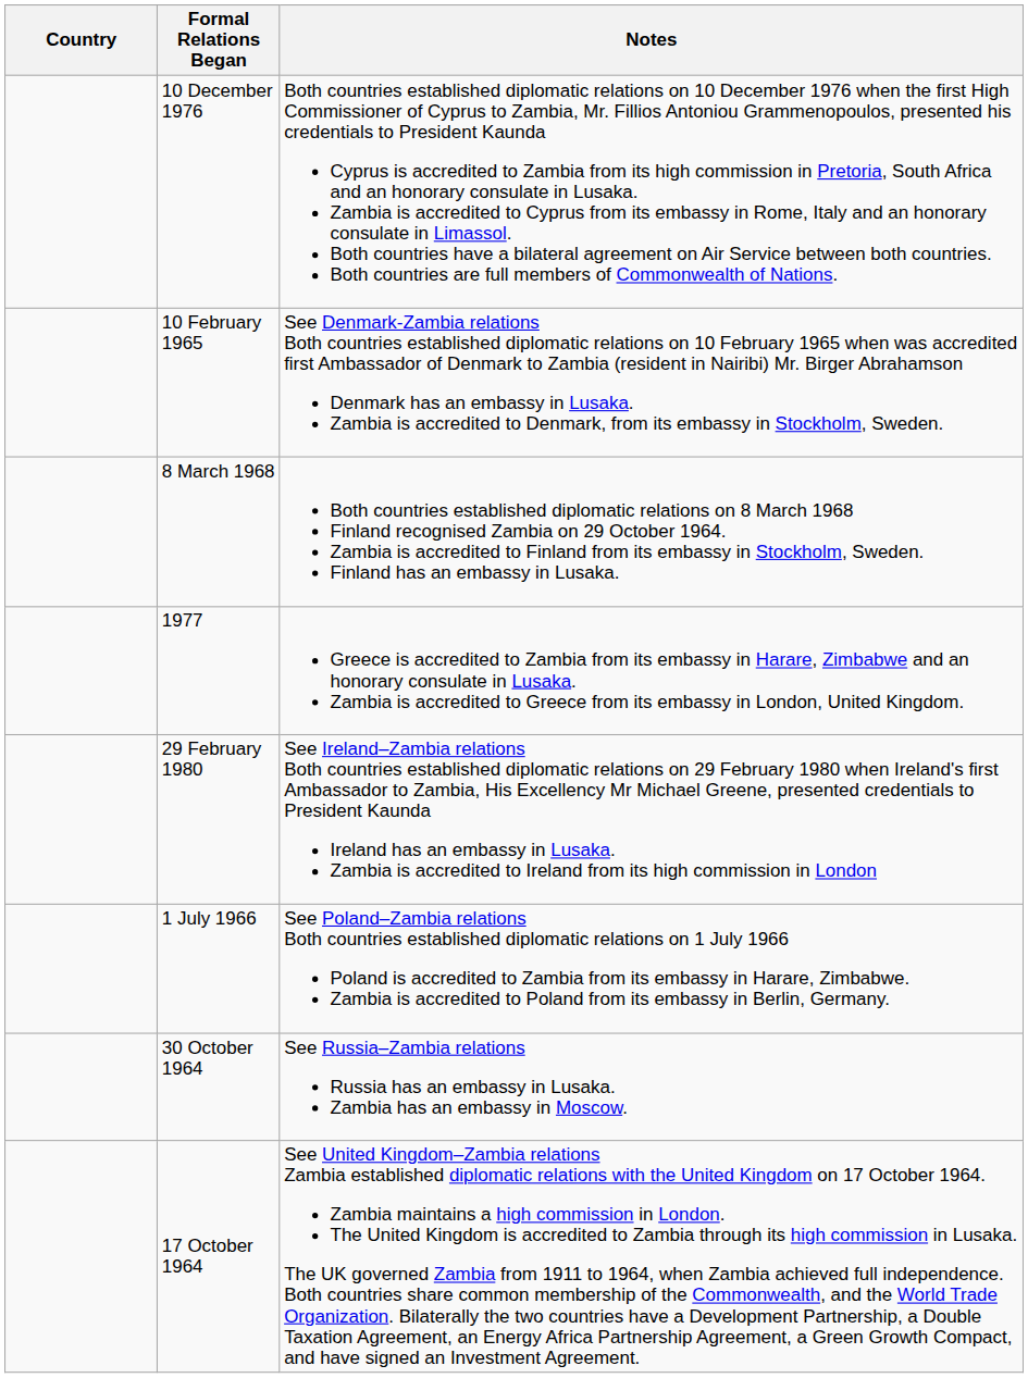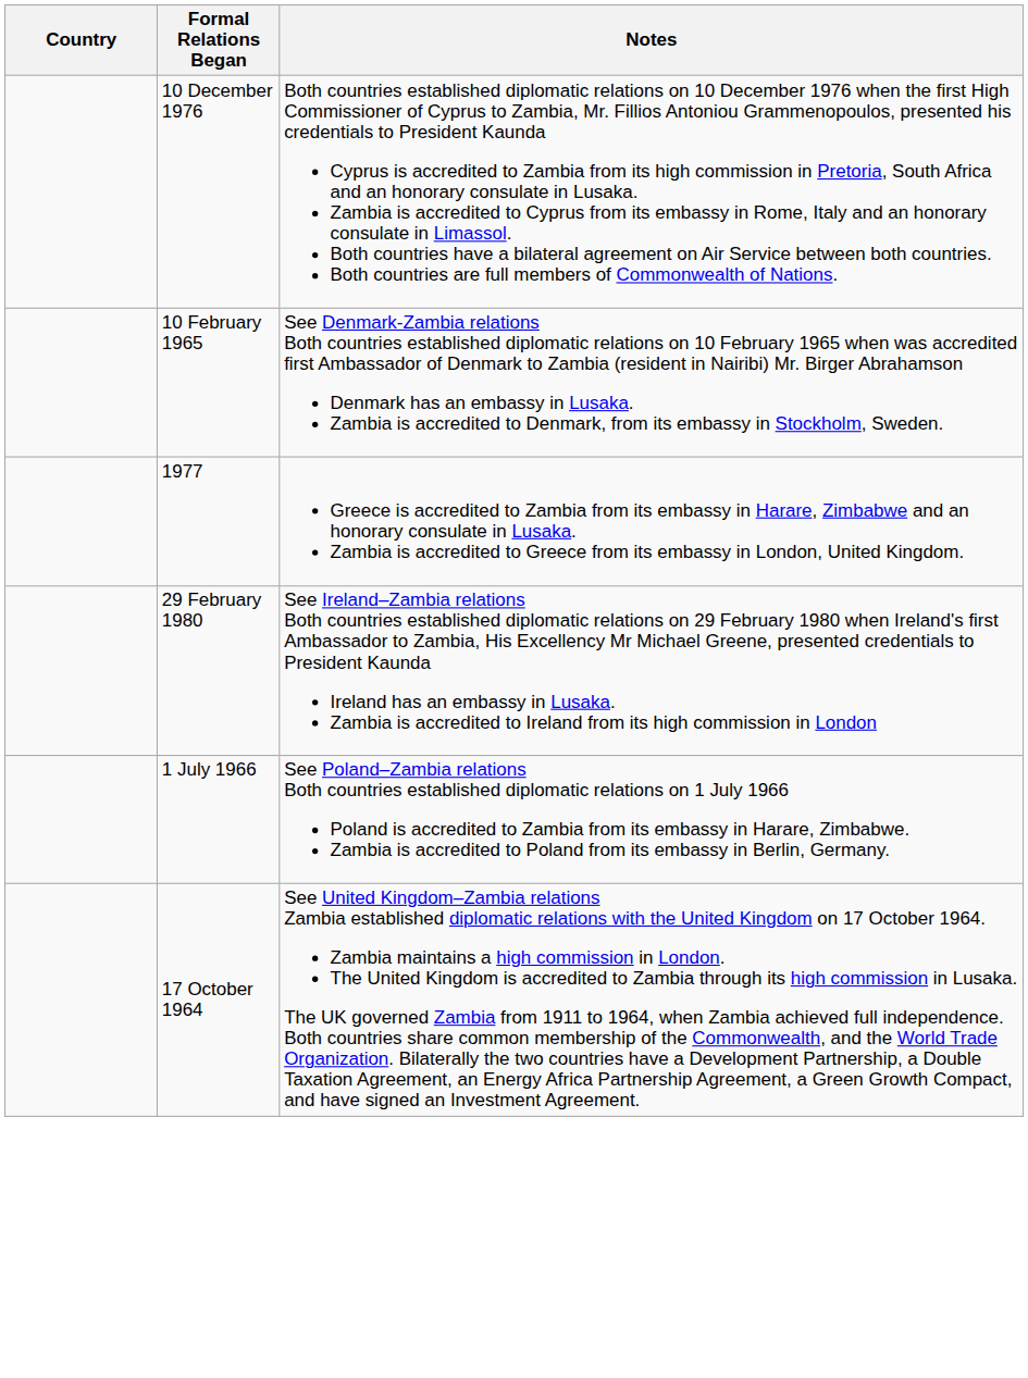 <table class="wikitable sortable" style="width:100%; margin:auto;">
 <tr>
 <th style="width:15%;">Country</th>
 <th style="width:12%;">Formal Relations Began</th>
 <th>Notes</th>
 </tr>
 <tr valign="top">
 <td></td>
 <td>10 December 1976</td>
 <td>Both countries established diplomatic relations on 10 December 1976 when the first High Commissioner of Cyprus to Zambia, Mr. Fillios Antoniou Grammenopoulos, presented his credentials to President Kaunda<br><ul><li>Cyprus is accredited to Zambia from its high commission in <a href='#'>Pretoria</a>, South Africa and an honorary consulate in Lusaka.</li><li>Zambia is accredited to Cyprus from its embassy in Rome, Italy and an honorary consulate in <a href='#'>Limassol</a>.</li><li>Both countries have a bilateral agreement on Air Service between both countries.</li><li>Both countries are full members of <a href='#'>Commonwealth of Nations</a>.</li></ul></td>
 </tr>
 <tr valign="top">
 <td></td>
 <td>10 February 1965</td>
 <td>See <a href='#'>Denmark-Zambia relations</a><br>Both countries established diplomatic relations on 10 February 1965 when was accredited first Ambassador of Denmark to Zambia (resident in Nairibi) Mr. Birger Abrahamson<ul><li>Denmark has an embassy in <a href='#'>Lusaka</a>.</li><li>Zambia is accredited to Denmark, from its embassy in <a href='#'>Stockholm</a>, Sweden.</li></ul></td>
 </tr>
 <tr valign="top">
 <td></td>
-<td>8 March 1968</td>
-<td><br><ul><li>Both countries established diplomatic relations on 8 March 1968</li><li>Finland recognised Zambia on 29 October 1964.</li><li>Zambia is accredited to Finland from its embassy in <a href='#'>Stockholm</a>, Sweden.</li><li>Finland has an embassy in Lusaka.</li></ul></td>
-</tr>
-<tr valign="top">
-<td></td>
 <td>1977</td>
 <td><br><ul><li>Greece is accredited to Zambia from its embassy in <a href='#'>Harare</a>, <a href='#'>Zimbabwe</a> and an honorary consulate in <a href='#'>Lusaka</a>.</li><li>Zambia is accredited to Greece from its embassy in London, United Kingdom.</li></ul></td>
 </tr>
 <tr valign="top">
 <td></td>
 <td>29 February 1980</td>
 <td>See <a href='#'>Ireland–Zambia relations</a><br>Both countries established diplomatic relations on 29 February 1980 when Ireland's first Ambassador to Zambia, His Excellency Mr Michael Greene, presented credentials to President Kaunda<ul><li>Ireland has an embassy in <a href='#'>Lusaka</a>.</li><li>Zambia is accredited to Ireland from its high commission in <a href='#'>London</a></li></ul></td>
 </tr>
 <tr valign="top">
 <td></td>
 <td>1 July 1966</td>
 <td>See <a href='#'>Poland–Zambia relations</a><br>Both countries established diplomatic relations on 1 July 1966<ul><li>Poland is accredited to Zambia from its embassy in Harare, Zimbabwe.</li><li>Zambia is accredited to Poland from its embassy in Berlin, Germany.</li></ul></td>
 </tr>
-<tr valign="top">
-<td></td>
-<td>30 October 1964</td>
-<td>See <a href='#'>Russia–Zambia relations</a><br><ul><li>Russia has an embassy in Lusaka.</li><li>Zambia has an embassy in <a href='#'>Moscow</a>.</li></ul></td>
-</tr>
 <tr>
 <td></td>
 <td>17 October 1964</td>
 <td>See <a href='#'>United Kingdom–Zambia relations</a><br>Zambia established <a href='#'>diplomatic relations with the United Kingdom</a> on 17 October 1964.<ul><li>Zambia maintains a <a href='#'>high commission</a> in <a href='#'>London</a>.</li><li>The United Kingdom is accredited to Zambia through its <a href='#'>high commission</a> in Lusaka.</li></ul>The UK governed <a href='#'>Zambia</a> from 1911 to 1964, when Zambia achieved full independence.<br>Both countries share common membership of the <a href='#'>Commonwealth</a>, and the <a href='#'>World Trade Organization</a>. Bilaterally the two countries have a Development Partnership, a Double Taxation Agreement, an Energy Africa Partnership Agreement, a Green Growth Compact, and have signed an Investment Agreement.</td>
 </tr>
 </table>
